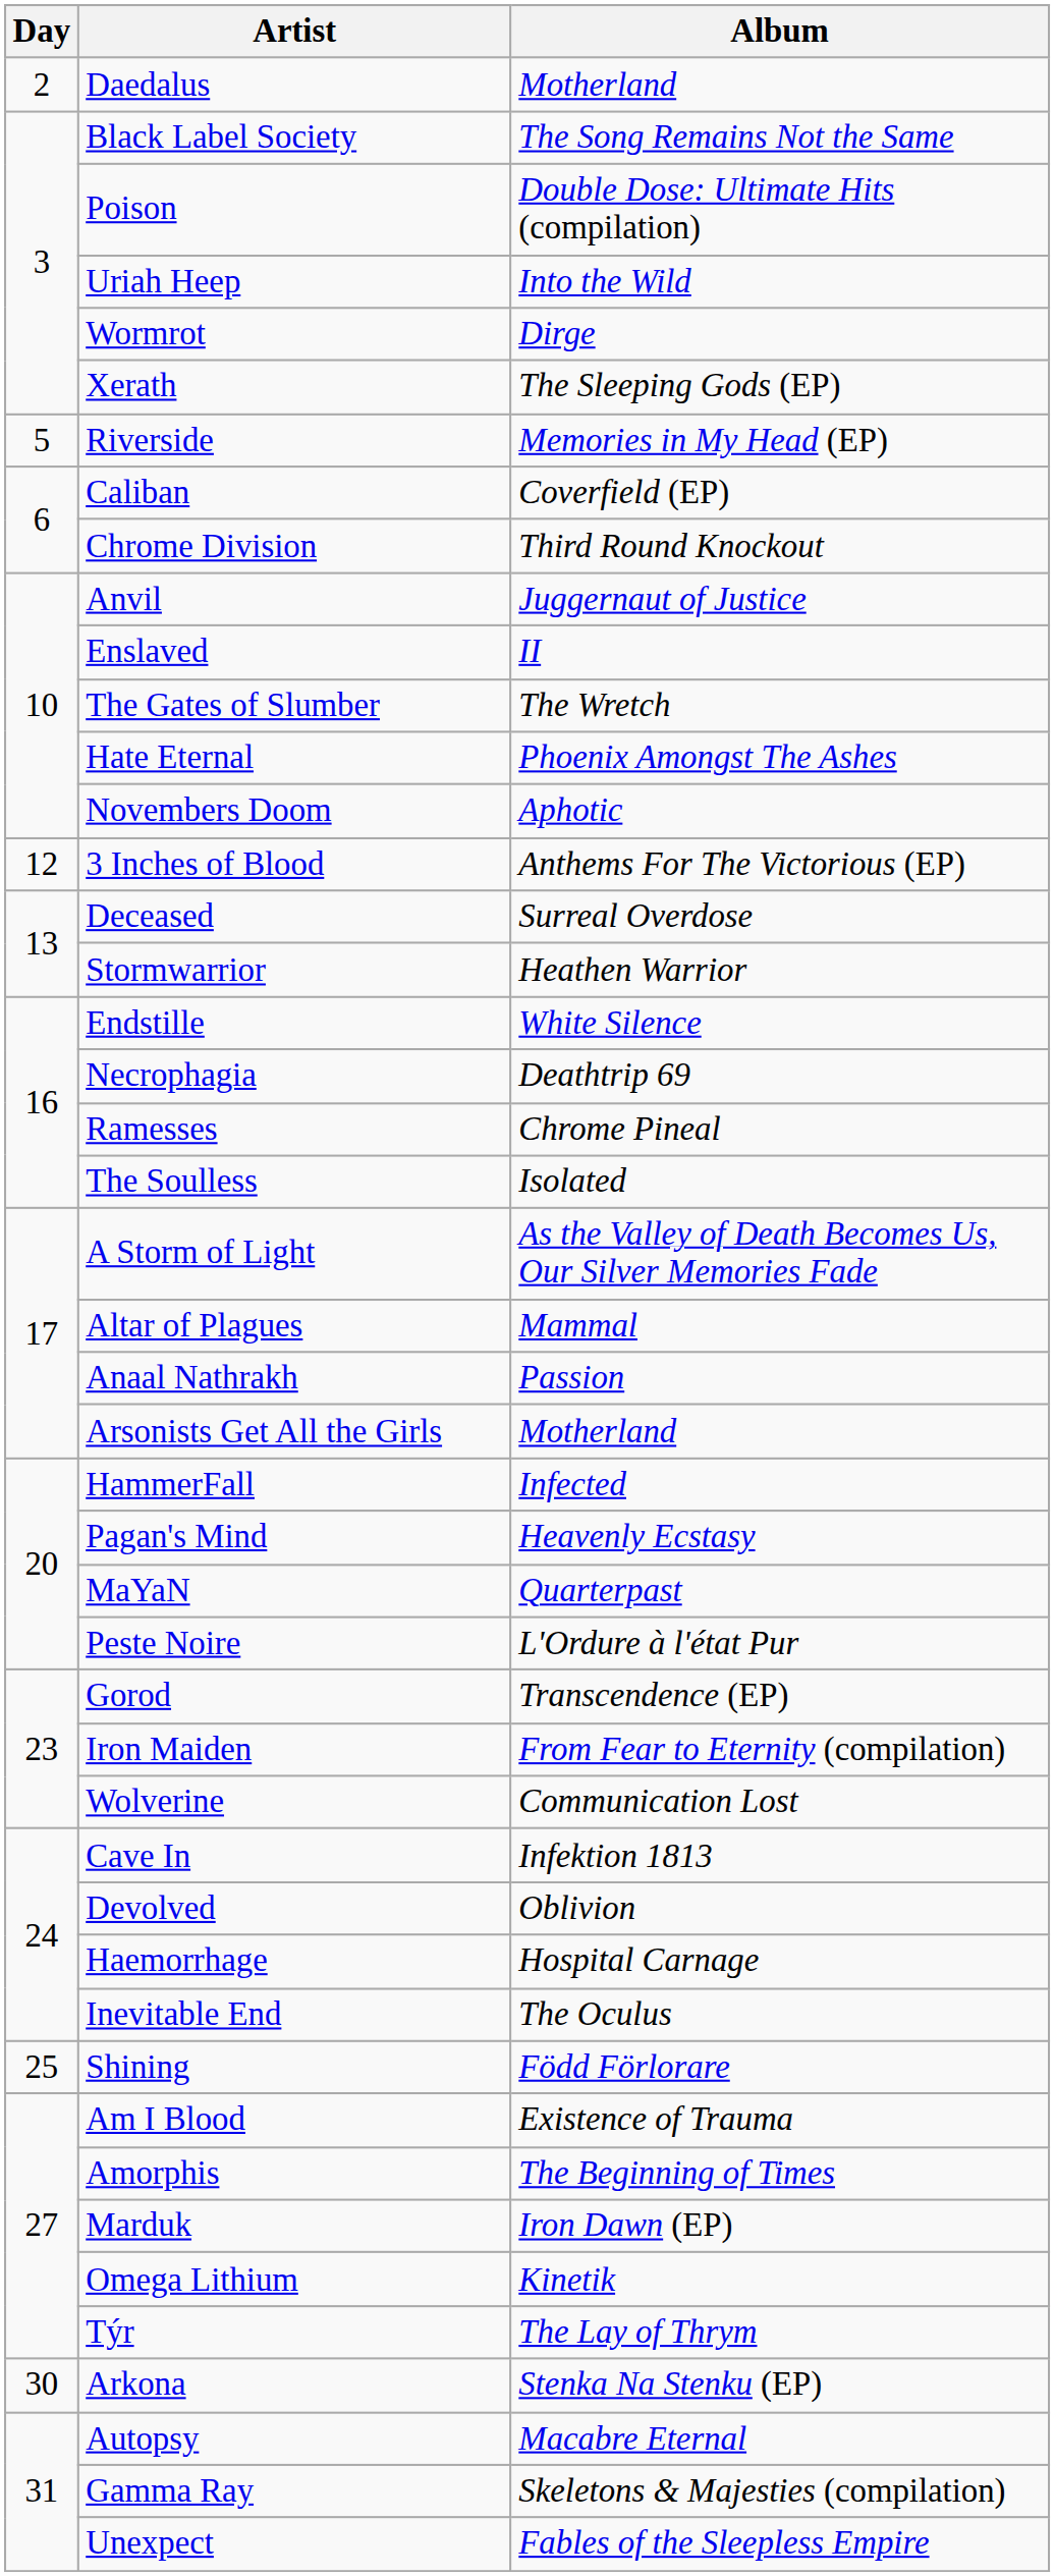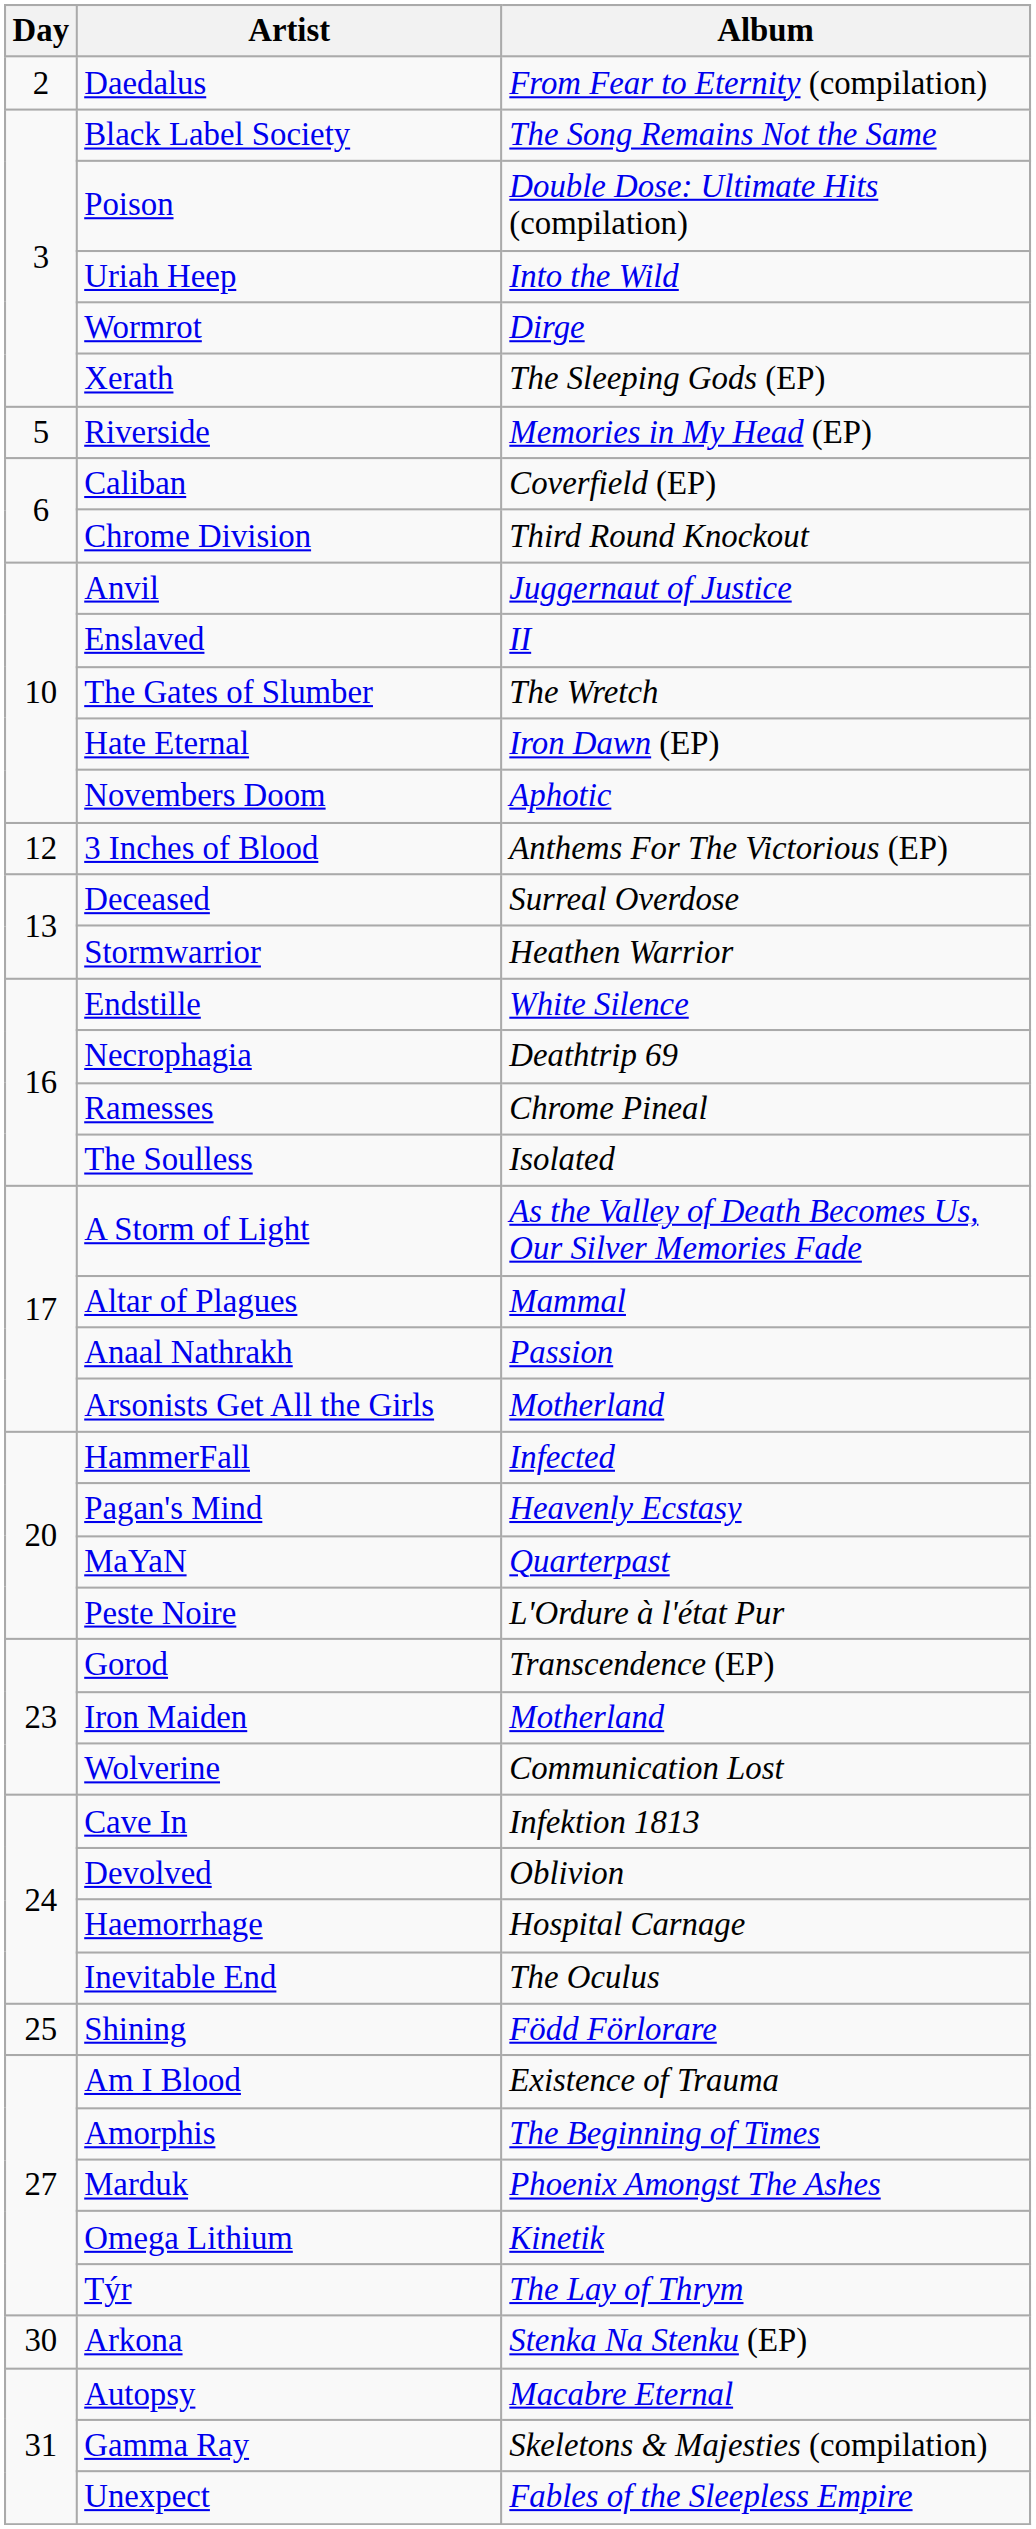 <table class="wikitable" border="1">
 <tr>
 <th width="20">Day</th>
 <th width="200">Artist</th>
 <th width="250">Album</th>
 </tr>
 <tr>
 <td align="center" rowspan="1">2</td>
 <td><a href='#'>Daedalus</a></td>
-<td><em><a href='#'>Motherland</a></em></td>
+<td><em><a href='#'>From Fear to Eternity</a></em> (compilation)</td>
 </tr>
 <tr>
 <td align="center" rowspan="5">3</td>
 <td><a href='#'>Black Label Society</a></td>
 <td><em><a href='#'>The Song Remains Not the Same</a></em></td>
 </tr>
 <tr>
 <td><a href='#'>Poison</a></td>
 <td><em><a href='#'>Double Dose: Ultimate Hits</a></em> (compilation)</td>
 </tr>
 <tr>
 <td><a href='#'>Uriah Heep</a></td>
 <td><em><a href='#'>Into the Wild</a></em></td>
 </tr>
 <tr>
 <td><a href='#'>Wormrot</a></td>
 <td><em><a href='#'>Dirge</a></em></td>
 </tr>
 <tr>
 <td><a href='#'>Xerath</a></td>
 <td><em>The Sleeping Gods</em> (EP)</td>
 </tr>
 <tr>
 <td align="center" rowspan="1">5</td>
 <td><a href='#'>Riverside</a></td>
 <td><em><a href='#'>Memories in My Head</a></em> (EP)</td>
 </tr>
 <tr>
 <td align="center" rowspan="2">6</td>
 <td><a href='#'>Caliban</a></td>
 <td><em>Coverfield</em> (EP)</td>
 </tr>
 <tr>
 <td><a href='#'>Chrome Division</a></td>
 <td><em>Third Round Knockout</em></td>
 </tr>
 <tr>
 <td align="center" rowspan="5">10</td>
 <td><a href='#'>Anvil</a></td>
 <td><em><a href='#'>Juggernaut of Justice</a></em></td>
 </tr>
 <tr>
 <td><a href='#'>Enslaved</a></td>
 <td><em><a href='#'>II</a></em></td>
 </tr>
 <tr>
 <td><a href='#'>The Gates of Slumber</a></td>
 <td><em>The Wretch</em></td>
 </tr>
 <tr>
 <td><a href='#'>Hate Eternal</a></td>
-<td><em><a href='#'>Phoenix Amongst The Ashes</a></em></td>
+<td><em><a href='#'>Iron Dawn</a></em> (EP)</td>
 </tr>
 <tr>
 <td><a href='#'>Novembers Doom</a></td>
 <td><em><a href='#'>Aphotic</a></em></td>
 </tr>
 <tr>
 <td align="center" rowspan="1">12</td>
 <td><a href='#'>3 Inches of Blood</a></td>
 <td><em>Anthems For The Victorious</em> (EP)</td>
 </tr>
 <tr>
 <td align="center" rowspan="2">13</td>
 <td><a href='#'>Deceased</a></td>
 <td><em>Surreal Overdose</em></td>
 </tr>
 <tr>
 <td><a href='#'>Stormwarrior</a></td>
 <td><em>Heathen Warrior</em></td>
 </tr>
 <tr>
 <td align="center" rowspan="4">16</td>
 <td><a href='#'>Endstille</a></td>
 <td><em><a href='#'>White Silence</a></em></td>
 </tr>
 <tr>
 <td><a href='#'>Necrophagia</a></td>
 <td><em>Deathtrip 69</em></td>
 </tr>
 <tr>
 <td><a href='#'>Ramesses</a></td>
 <td><em>Chrome Pineal</em></td>
 </tr>
 <tr>
 <td><a href='#'>The Soulless</a></td>
 <td><em>Isolated</em></td>
 </tr>
 <tr>
 <td align="center" rowspan="4">17</td>
 <td><a href='#'>A Storm of Light</a></td>
 <td><em><a href='#'>As the Valley of Death Becomes Us, Our Silver Memories Fade</a></em></td>
 </tr>
 <tr>
 <td><a href='#'>Altar of Plagues</a></td>
 <td><em><a href='#'>Mammal</a></em></td>
 </tr>
 <tr>
 <td><a href='#'>Anaal Nathrakh</a></td>
 <td><em><a href='#'>Passion</a></em></td>
 </tr>
 <tr>
 <td><a href='#'>Arsonists Get All the Girls</a></td>
 <td><em><a href='#'>Motherland</a></em></td>
 </tr>
 <tr>
 <td align="center" rowspan="4">20</td>
 <td><a href='#'>HammerFall</a></td>
 <td><em><a href='#'>Infected</a></em></td>
 </tr>
 <tr>
 <td><a href='#'>Pagan's Mind</a></td>
 <td><em><a href='#'>Heavenly Ecstasy</a></em></td>
 </tr>
 <tr>
 <td><a href='#'>MaYaN</a></td>
 <td><em><a href='#'>Quarterpast</a></em></td>
 </tr>
 <tr>
 <td><a href='#'>Peste Noire</a></td>
 <td><em>L'Ordure à l'état Pur</em></td>
 </tr>
 <tr>
 <td align="center" rowspan="3">23</td>
 <td><a href='#'>Gorod</a></td>
 <td><em>Transcendence</em> (EP)</td>
 </tr>
 <tr>
 <td><a href='#'>Iron Maiden</a></td>
-<td><em><a href='#'>From Fear to Eternity</a></em> (compilation)</td>
+<td><em><a href='#'>Motherland</a></em></td>
 </tr>
 <tr>
 <td><a href='#'>Wolverine</a></td>
 <td><em>Communication Lost</em></td>
 </tr>
 <tr>
 <td align="center" rowspan="4">24</td>
 <td><a href='#'>Cave In</a></td>
 <td><em>Infektion 1813</em></td>
 </tr>
 <tr>
 <td><a href='#'>Devolved</a></td>
 <td><em>Oblivion</em></td>
 </tr>
 <tr>
 <td><a href='#'>Haemorrhage</a></td>
 <td><em>Hospital Carnage</em></td>
 </tr>
 <tr>
 <td><a href='#'>Inevitable End</a></td>
 <td><em>The Oculus</em></td>
 </tr>
 <tr>
 <td align="center" rowspan="1">25</td>
 <td><a href='#'>Shining</a></td>
 <td><em><a href='#'>Född Förlorare</a></em></td>
 </tr>
 <tr>
 <td align="center" rowspan="5">27</td>
 <td><a href='#'>Am I Blood</a></td>
 <td><em>Existence of Trauma</em></td>
 </tr>
 <tr>
 <td><a href='#'>Amorphis</a></td>
 <td><em><a href='#'>The Beginning of Times</a></em></td>
 </tr>
 <tr>
 <td><a href='#'>Marduk</a></td>
-<td><em><a href='#'>Iron Dawn</a></em> (EP)</td>
+<td><em><a href='#'>Phoenix Amongst The Ashes</a></em></td>
 </tr>
 <tr>
 <td><a href='#'>Omega Lithium</a></td>
 <td><em><a href='#'>Kinetik</a></em></td>
 </tr>
 <tr>
 <td><a href='#'>Týr</a></td>
 <td><em><a href='#'>The Lay of Thrym</a></em></td>
 </tr>
 <tr>
 <td align="center" rowspan="1">30</td>
 <td><a href='#'>Arkona</a></td>
 <td><em><a href='#'>Stenka Na Stenku</a></em> (EP)</td>
 </tr>
 <tr>
 <td align="center" rowspan="3">31</td>
 <td><a href='#'>Autopsy</a></td>
 <td><em><a href='#'>Macabre Eternal</a></em></td>
 </tr>
 <tr>
 <td><a href='#'>Gamma Ray</a></td>
 <td><em>Skeletons & Majesties</em> (compilation)</td>
 </tr>
 <tr>
 <td><a href='#'>Unexpect</a></td>
 <td><em><a href='#'>Fables of the Sleepless Empire</a></em></td>
 </tr>
 <tr>
 </tr>
 </table>
